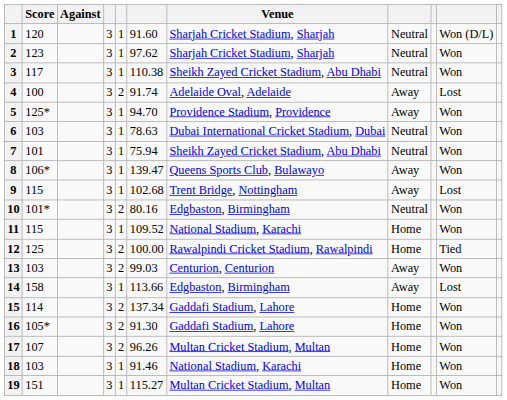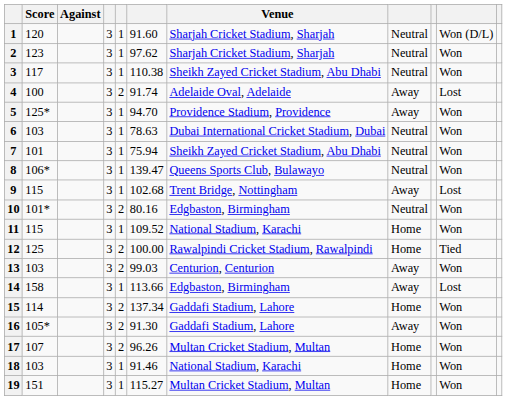 <table class="wikitable sortable plainrowheaders">
 <tr>
 <th></th>
 <th>Score</th>
 <th>Against</th>
 <th><a href='#'></a></th>
 <th><a href='#'></a></th>
 <th><a href='#'></a></th>
 <th>Venue</th>
 <th></th>
 <th></th>
 <th></th>
 <th></th>
 </tr>
 <tr>
 <th scope="row">1</th>
 <td> 120 </td>
 <td></td>
 <td>3</td>
 <td>1</td>
 <td>91.60</td>
 <td><a href='#'>Sharjah Cricket Stadium</a>, <a href='#'>Sharjah</a></td>
 <td>Neutral</td>
 <td></td>
 <td>Won (D/L)</td>
 <td></td>
 </tr>
 <tr>
 <th scope="row">2</th>
 <td> 123 </td>
 <td></td>
 <td>3</td>
 <td>1</td>
 <td>97.62</td>
 <td><a href='#'>Sharjah Cricket Stadium</a>, <a href='#'>Sharjah</a></td>
 <td>Neutral</td>
 <td></td>
 <td>Won</td>
 <td></td>
 </tr>
 <tr>
 <th scope="row">3</th>
 <td> 117 </td>
 <td></td>
 <td>3</td>
 <td>1</td>
 <td>110.38</td>
 <td><a href='#'>Sheikh Zayed Cricket Stadium</a>, <a href='#'>Abu Dhabi</a></td>
 <td>Neutral</td>
 <td></td>
 <td>Won</td>
 <td></td>
 </tr>
 <tr>
 <th scope="row">4</th>
 <td> 100</td>
 <td></td>
 <td>3</td>
 <td>2</td>
 <td>91.74</td>
 <td><a href='#'>Adelaide Oval</a>, <a href='#'>Adelaide</a></td>
 <td>Away</td>
 <td></td>
 <td>Lost</td>
 <td></td>
 </tr>
 <tr>
 <th scope="row">5</th>
 <td> 125* </td>
 <td></td>
 <td>3</td>
 <td>1</td>
 <td>94.70</td>
 <td><a href='#'>Providence Stadium</a>, <a href='#'>Providence</a></td>
 <td>Away</td>
 <td></td>
 <td>Won</td>
 <td></td>
 </tr>
 <tr>
 <th scope="row">6</th>
 <td> 103</td>
 <td></td>
 <td>3</td>
 <td>1</td>
 <td>78.63</td>
 <td><a href='#'>Dubai International Cricket Stadium</a>, <a href='#'>Dubai</a></td>
 <td>Neutral</td>
 <td></td>
 <td>Won</td>
 <td></td>
 </tr>
 <tr>
 <th scope="row">7</th>
 <td> 101</td>
 <td></td>
 <td>3</td>
 <td>1</td>
 <td>75.94</td>
 <td><a href='#'>Sheikh Zayed Cricket Stadium</a>, <a href='#'>Abu Dhabi</a></td>
 <td>Neutral</td>
 <td></td>
 <td>Won</td>
 <td></td>
 </tr>
 <tr>
 <th scope="row">8</th>
 <td> 106* </td>
 <td></td>
 <td>3</td>
 <td>1</td>
 <td>139.47</td>
 <td><a href='#'>Queens Sports Club</a>, <a href='#'>Bulawayo</a></td>
-<td>Away</td>
+<td>Neutral</td>
 <td></td>
 <td>Won</td>
 <td></td>
 </tr>
 <tr>
 <th scope="row">9</th>
 <td> 115</td>
 <td></td>
 <td>3</td>
 <td>1</td>
 <td>102.68</td>
 <td><a href='#'>Trent Bridge</a>, <a href='#'>Nottingham</a></td>
 <td>Away</td>
 <td></td>
 <td>Lost</td>
 <td></td>
 </tr>
 <tr>
 <th scope="row">10</th>
 <td> 101* </td>
 <td></td>
 <td>3</td>
 <td>2</td>
 <td>80.16</td>
 <td><a href='#'>Edgbaston</a>, <a href='#'>Birmingham</a></td>
 <td>Neutral</td>
 <td></td>
 <td>Won</td>
 <td></td>
 </tr>
 <tr>
 <th scope="row">11</th>
 <td> 115</td>
 <td></td>
 <td>3</td>
 <td>1</td>
 <td>109.52</td>
 <td><a href='#'>National Stadium</a>, <a href='#'>Karachi</a></td>
 <td>Home</td>
 <td></td>
 <td>Won</td>
 <td></td>
 </tr>
 <tr>
 <th scope="row">12</th>
 <td> 125 </td>
 <td></td>
 <td>3</td>
 <td>2</td>
 <td>100.00</td>
 <td><a href='#'>Rawalpindi Cricket Stadium</a>, <a href='#'>Rawalpindi</a></td>
 <td>Home</td>
 <td></td>
 <td>Tied</td>
 <td></td>
 </tr>
 <tr>
 <th scope="row">13</th>
 <td> 103  </td>
 <td></td>
 <td>3</td>
 <td>2</td>
 <td>99.03</td>
 <td><a href='#'>Centurion</a>, <a href='#'>Centurion</a></td>
 <td>Away</td>
 <td></td>
 <td>Won</td>
 <td></td>
 </tr>
 <tr>
 <th scope="row">14</th>
 <td> 158 </td>
 <td></td>
 <td>3</td>
 <td>1</td>
 <td>113.66</td>
 <td><a href='#'>Edgbaston</a>, <a href='#'>Birmingham</a></td>
 <td>Away</td>
 <td></td>
 <td>Lost</td>
 <td></td>
 </tr>
 <tr>
 <th scope="row">15</th>
 <td> 114  </td>
 <td></td>
 <td>3</td>
 <td>2</td>
 <td>137.34</td>
 <td><a href='#'>Gaddafi Stadium</a>, <a href='#'>Lahore</a></td>
 <td>Home</td>
 <td></td>
 <td>Won</td>
 <td></td>
 </tr>
 <tr>
 <th scope="row">16</th>
 <td> 105*  </td>
 <td></td>
 <td>3</td>
 <td>2</td>
 <td>91.30</td>
 <td><a href='#'>Gaddafi Stadium</a>, <a href='#'>Lahore</a></td>
-<td>Home</td>
+<td>Away</td>
 <td></td>
 <td>Won</td>
 <td></td>
 </tr>
 <tr>
 <th scope="row">17</th>
 <td> 107  </td>
 <td></td>
 <td>3</td>
 <td>2</td>
 <td>96.26</td>
 <td><a href='#'>Multan Cricket Stadium</a>, <a href='#'>Multan</a></td>
 <td>Home</td>
 <td></td>
 <td>Won</td>
 <td></td>
 </tr>
 <tr>
 <th scope="row">18</th>
 <td> 103 </td>
 <td></td>
 <td>3</td>
 <td>1</td>
 <td>91.46</td>
 <td><a href='#'>National Stadium</a>, <a href='#'>Karachi</a></td>
 <td>Home</td>
 <td></td>
 <td>Won</td>
 <td></td>
 </tr>
 <tr>
 <th scope="row">19</th>
 <td> 151  </td>
 <td></td>
 <td>3</td>
 <td>1</td>
 <td>115.27</td>
 <td><a href='#'>Multan Cricket Stadium</a>, <a href='#'>Multan</a></td>
 <td>Home</td>
 <td></td>
 <td>Won</td>
 <td></td>
 </tr>
 </table>
